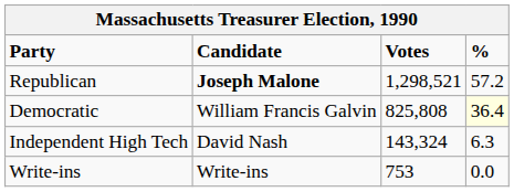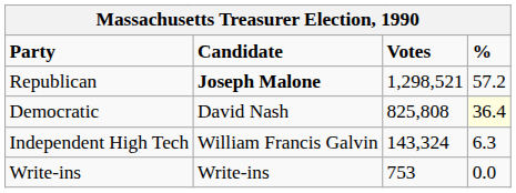 <table class="wikitable">
 <tr>
 <th colspan="4">Massachusetts Treasurer Election, 1990</th>
 </tr>
 <tr>
 <td><strong>Party</strong></td>
 <td><strong>Candidate</strong></td>
 <td><strong>Votes</strong></td>
 <td><strong>%</strong></td>
 </tr>
 <tr>
 <td>Republican</td>
 <td><strong>Joseph Malone</strong></td>
 <td>1,298,521</td>
 <td>57.2</td>
 </tr>
 <tr>
 <td>Democratic</td>
-<td>William Francis Galvin</td>
+<td>David Nash</td>
 <td>825,808</td>
 <td style="background: lightyellow;">36.4</td>
 </tr>
 <tr>
 <td>Independent High Tech</td>
-<td>David Nash</td>
+<td>William Francis Galvin</td>
 <td>143,324</td>
 <td>6.3</td>
 </tr>
 <tr>
 <td>Write-ins</td>
 <td>Write-ins</td>
 <td>753</td>
 <td>0.0</td>
 </tr>
 </table>
